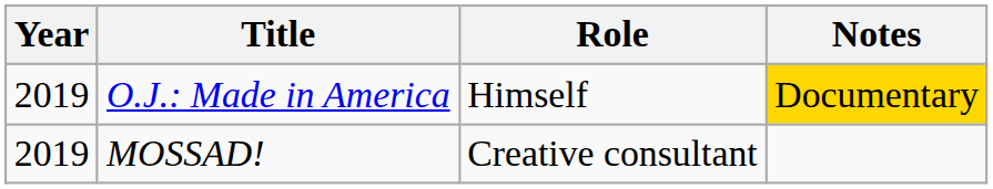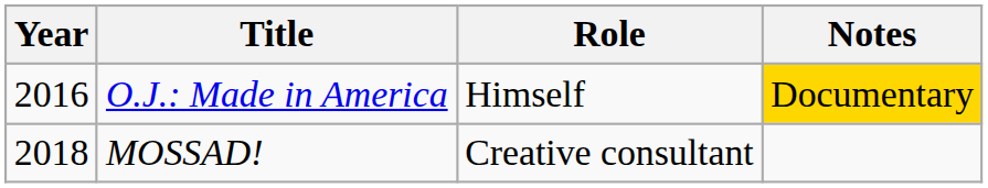 <table class="wikitable">
 <tr>
 <th>Year</th>
 <th>Title</th>
 <th>Role</th>
 <th>Notes</th>
 </tr>
 <tr>
-<td>2019</td>
+<td>2016</td>
 <td><em><a href='#'>O.J.: Made in America</a></em></td>
 <td>Himself</td>
 <td style="background: gold;">Documentary</td>
 </tr>
 <tr>
-<td>2019</td>
+<td>2018</td>
 <td><em>MOSSAD!</em></td>
 <td>Creative consultant</td>
 <td></td>
 </tr>
 </table>
